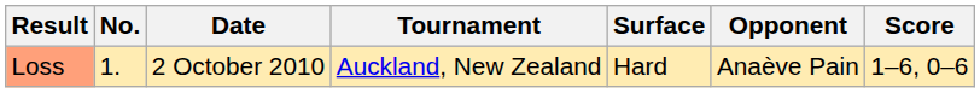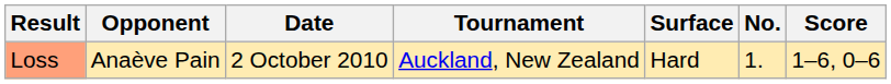 <table class="sortable wikitable" style=font-size:97%>
 <tr>
 <th>Result</th>
-<th>No.</th>
+<th>Opponent</th>
 <th>Date</th>
 <th>Tournament</th>
 <th>Surface</th>
-<th>Opponent</th>
+<th>No.</th>
 <th class="unsortable">Score</th>
 </tr>
 <tr bgcolor=#ffecb2>
 <td style="background:#ffa07a;">Loss</td>
-<td>1.</td>
+<td> Anaève Pain</td>
 <td>2 October 2010</td>
 <td><a href='#'>Auckland</a>, New Zealand</td>
 <td>Hard</td>
-<td> Anaève Pain</td>
+<td>1.</td>
 <td>1–6, 0–6</td>
 </tr>
 </table>
